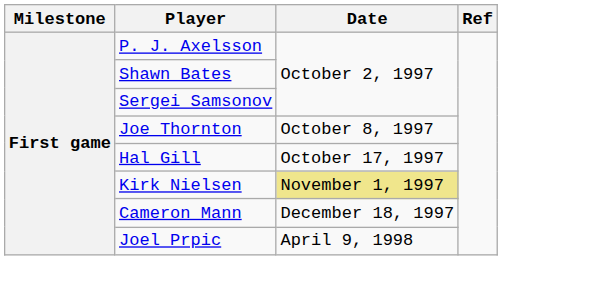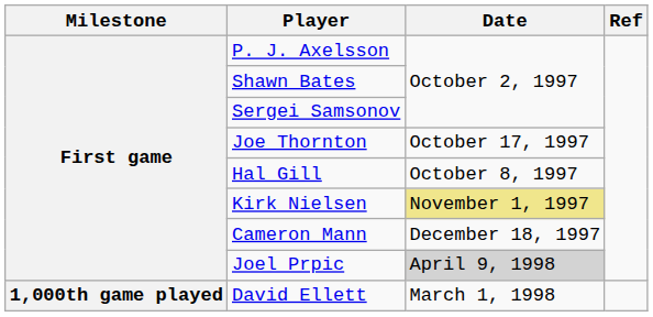 <table class="wikitable">
 <tr>
 <th scope="col">Milestone</th>
 <th scope="col">Player</th>
 <th scope="col">Date</th>
 <th scope="col">Ref</th>
 </tr>
 <tr>
 <th rowspan=8>First game</th>
 <td><a href='#'>P. J. Axelsson</a></td>
 <td rowspan=3>October 2, 1997</td>
 <td rowspan=8></td>
 </tr>
 <tr>
 <td><a href='#'>Shawn Bates</a></td>
 </tr>
 <tr>
 <td><a href='#'>Sergei Samsonov</a></td>
 </tr>
 <tr>
 <td><a href='#'>Joe Thornton</a></td>
-<td>October 8, 1997</td>
+<td>October 17, 1997</td>
 </tr>
 <tr>
 <td><a href='#'>Hal Gill</a></td>
-<td>October 17, 1997</td>
+<td>October 8, 1997</td>
 </tr>
 <tr>
 <td><a href='#'>Kirk Nielsen</a></td>
 <td style="background: khaki;">November 1, 1997</td>
 </tr>
 <tr>
 <td><a href='#'>Cameron Mann</a></td>
 <td>December 18, 1997</td>
 </tr>
 <tr>
 <td><a href='#'>Joel Prpic</a></td>
-<td>April 9, 1998</td>
+<td style="background: lightgrey;">April 9, 1998</td>
+</tr>
+<tr>
+<th>1,000th game played</th>
+<td><a href='#'>David Ellett</a></td>
+<td>March 1, 1998</td>
+<td></td>
 </tr>
 </table>
